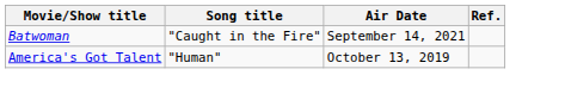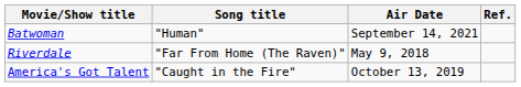 <table class="wikitable">
 <tr>
 <th>Movie/Show title</th>
 <th>Song title</th>
 <th>Air Date</th>
 <th>Ref.</th>
 </tr>
 <tr>
 <td><a href='#'><em>Batwoman</em></a></td>
-<td>"Caught in the Fire"</td>
+<td>"Human"</td>
 <td>September 14, 2021</td>
 <td></td>
 </tr>
 <tr>
+<td><a href='#'><em>Riverdale</em></a></td>
+<td>"Far From Home (The Raven)"</td>
+<td>May 9, 2018</td>
+<td></td>
+</tr>
+<tr>
 <td><a href='#'>America's Got Talent</a></td>
-<td>"Human"</td>
+<td>"Caught in the Fire"</td>
 <td>October 13, 2019</td>
 <td></td>
 </tr>
 </table>
